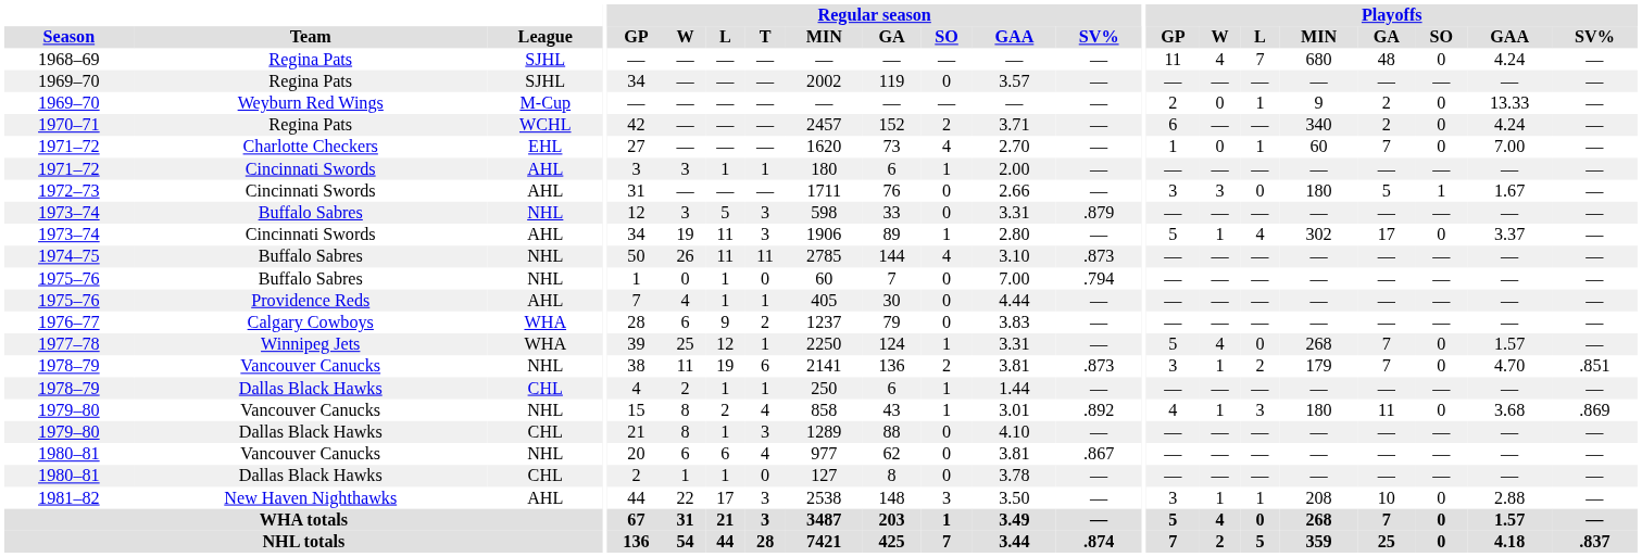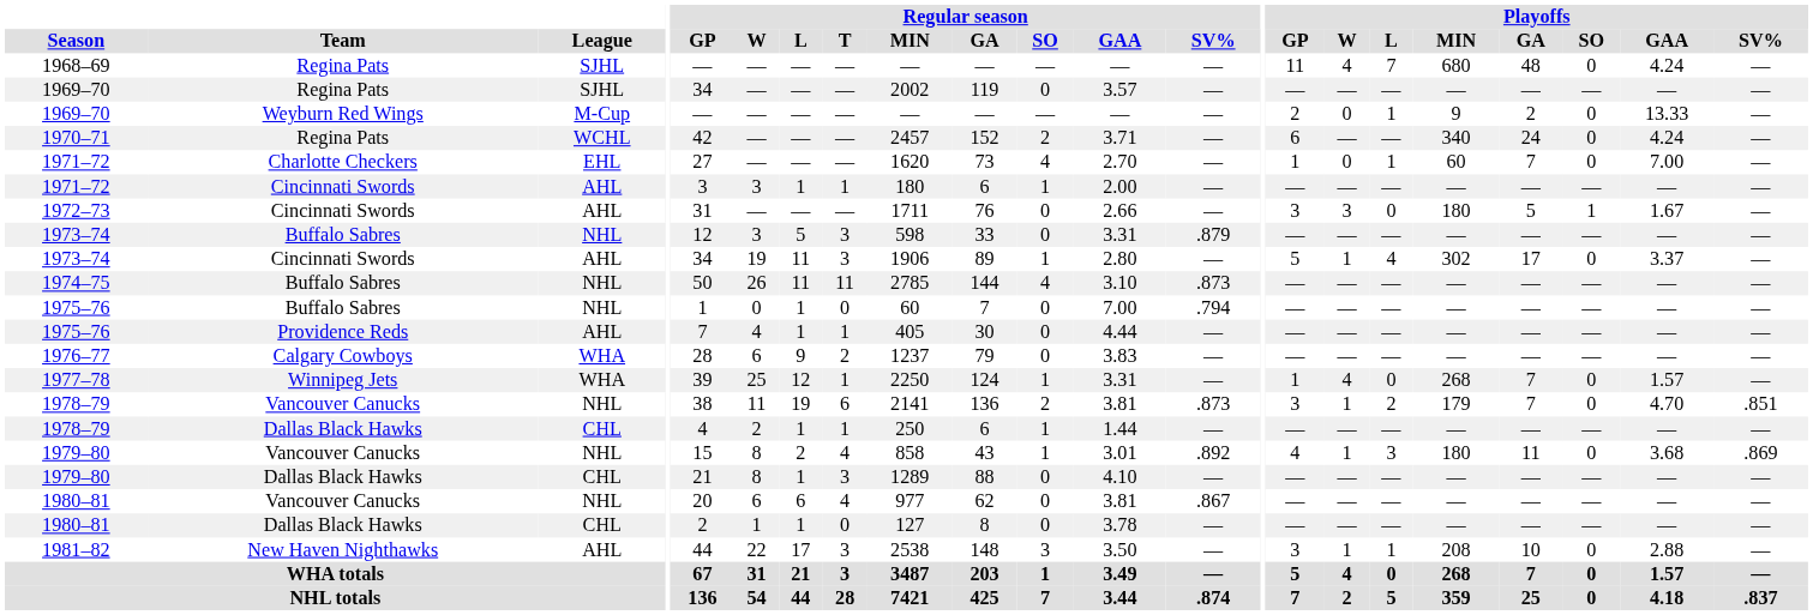 <table border="0" cellpadding="1" cellspacing="0" style="width:75%; text-align:center;">
 <tr bgcolor="#e0e0e0">
 <th colspan="3" bgcolor="#ffffff"></th>
 <th rowspan="99" bgcolor="#ffffff"></th>
 <th colspan="9" bgcolor="#e0e0e0"><a href='#'>Regular season</a></th>
 <th rowspan="99" bgcolor="#ffffff"></th>
 <th colspan="8" bgcolor="#e0e0e0"><a href='#'>Playoffs</a></th>
 </tr>
 <tr bgcolor="#e0e0e0">
 <th><a href='#'>Season</a></th>
 <th>Team</th>
 <th>League</th>
 <th>GP</th>
 <th>W</th>
 <th>L</th>
 <th>T</th>
 <th>MIN</th>
 <th>GA</th>
 <th><a href='#'>SO</a></th>
 <th><a href='#'>GAA</a></th>
 <th><a href='#'>SV%</a></th>
 <th>GP</th>
 <th>W</th>
 <th>L</th>
 <th>MIN</th>
 <th>GA</th>
 <th>SO</th>
 <th>GAA</th>
 <th>SV%</th>
 </tr>
 <tr>
 <td>1968–69</td>
 <td><a href='#'>Regina Pats</a></td>
 <td><a href='#'>SJHL</a></td>
 <td>—</td>
 <td>—</td>
 <td>—</td>
 <td>—</td>
 <td>—</td>
 <td>—</td>
 <td>—</td>
 <td>—</td>
 <td>—</td>
 <td>11</td>
 <td>4</td>
 <td>7</td>
 <td>680</td>
 <td>48</td>
 <td>0</td>
 <td>4.24</td>
 <td>—</td>
 </tr>
 <tr bgcolor="#f0f0f0">
 <td>1969–70</td>
 <td>Regina Pats</td>
 <td>SJHL</td>
 <td>34</td>
 <td>—</td>
 <td>—</td>
 <td>—</td>
 <td>2002</td>
 <td>119</td>
 <td>0</td>
 <td>3.57</td>
 <td>—</td>
 <td>—</td>
 <td>—</td>
 <td>—</td>
 <td>—</td>
 <td>—</td>
 <td>—</td>
 <td>—</td>
 <td>—</td>
 </tr>
 <tr>
 <td><a href='#'>1969–70</a></td>
 <td><a href='#'>Weyburn Red Wings</a></td>
 <td><a href='#'>M-Cup</a></td>
 <td>—</td>
 <td>—</td>
 <td>—</td>
 <td>—</td>
 <td>—</td>
 <td>—</td>
 <td>—</td>
 <td>—</td>
 <td>—</td>
 <td>2</td>
 <td>0</td>
 <td>1</td>
 <td>9</td>
 <td>2</td>
 <td>0</td>
 <td>13.33</td>
 <td>—</td>
 </tr>
 <tr bgcolor="#f0f0f0">
 <td><a href='#'>1970–71</a></td>
 <td>Regina Pats</td>
 <td><a href='#'>WCHL</a></td>
 <td>42</td>
 <td>—</td>
 <td>—</td>
 <td>—</td>
 <td>2457</td>
 <td>152</td>
 <td>2</td>
 <td>3.71</td>
 <td>—</td>
 <td>6</td>
 <td>—</td>
 <td>—</td>
 <td>340</td>
-<td>2</td>
+<td>24</td>
 <td>0</td>
 <td>4.24</td>
 <td>—</td>
 </tr>
 <tr>
 <td><a href='#'>1971–72</a></td>
 <td><a href='#'>Charlotte Checkers</a></td>
 <td><a href='#'>EHL</a></td>
 <td>27</td>
 <td>—</td>
 <td>—</td>
 <td>—</td>
 <td>1620</td>
 <td>73</td>
 <td>4</td>
 <td>2.70</td>
 <td>—</td>
 <td>1</td>
 <td>0</td>
 <td>1</td>
 <td>60</td>
 <td>7</td>
 <td>0</td>
 <td>7.00</td>
 <td>—</td>
 </tr>
 <tr bgcolor="#f0f0f0">
 <td><a href='#'>1971–72</a></td>
 <td><a href='#'>Cincinnati Swords</a></td>
 <td><a href='#'>AHL</a></td>
 <td>3</td>
 <td>3</td>
 <td>1</td>
 <td>1</td>
 <td>180</td>
 <td>6</td>
 <td>1</td>
 <td>2.00</td>
 <td>—</td>
 <td>—</td>
 <td>—</td>
 <td>—</td>
 <td>—</td>
 <td>—</td>
 <td>—</td>
 <td>—</td>
 <td>—</td>
 </tr>
 <tr>
 <td><a href='#'>1972–73</a></td>
 <td>Cincinnati Swords</td>
 <td>AHL</td>
 <td>31</td>
 <td>—</td>
 <td>—</td>
 <td>—</td>
 <td>1711</td>
 <td>76</td>
 <td>0</td>
 <td>2.66</td>
 <td>—</td>
 <td>3</td>
 <td>3</td>
 <td>0</td>
 <td>180</td>
 <td>5</td>
 <td>1</td>
 <td>1.67</td>
 <td>—</td>
 </tr>
 <tr bgcolor="#f0f0f0">
 <td><a href='#'>1973–74</a></td>
 <td><a href='#'>Buffalo Sabres</a></td>
 <td><a href='#'>NHL</a></td>
 <td>12</td>
 <td>3</td>
 <td>5</td>
 <td>3</td>
 <td>598</td>
 <td>33</td>
 <td>0</td>
 <td>3.31</td>
 <td>.879</td>
 <td>—</td>
 <td>—</td>
 <td>—</td>
 <td>—</td>
 <td>—</td>
 <td>—</td>
 <td>—</td>
 <td>—</td>
 </tr>
 <tr>
 <td><a href='#'>1973–74</a></td>
 <td>Cincinnati Swords</td>
 <td>AHL</td>
 <td>34</td>
 <td>19</td>
 <td>11</td>
 <td>3</td>
 <td>1906</td>
 <td>89</td>
 <td>1</td>
 <td>2.80</td>
 <td>—</td>
 <td>5</td>
 <td>1</td>
 <td>4</td>
 <td>302</td>
 <td>17</td>
 <td>0</td>
 <td>3.37</td>
 <td>—</td>
 </tr>
 <tr bgcolor="#f0f0f0">
 <td><a href='#'>1974–75</a></td>
 <td>Buffalo Sabres</td>
 <td>NHL</td>
 <td>50</td>
 <td>26</td>
 <td>11</td>
 <td>11</td>
 <td>2785</td>
 <td>144</td>
 <td>4</td>
 <td>3.10</td>
 <td>.873</td>
 <td>—</td>
 <td>—</td>
 <td>—</td>
 <td>—</td>
 <td>—</td>
 <td>—</td>
 <td>—</td>
 <td>—</td>
 </tr>
 <tr>
 <td><a href='#'>1975–76</a></td>
 <td>Buffalo Sabres</td>
 <td>NHL</td>
 <td>1</td>
 <td>0</td>
 <td>1</td>
 <td>0</td>
 <td>60</td>
 <td>7</td>
 <td>0</td>
 <td>7.00</td>
 <td>.794</td>
 <td>—</td>
 <td>—</td>
 <td>—</td>
 <td>—</td>
 <td>—</td>
 <td>—</td>
 <td>—</td>
 <td>—</td>
 </tr>
 <tr bgcolor="#f0f0f0">
 <td><a href='#'>1975–76</a></td>
 <td><a href='#'>Providence Reds</a></td>
 <td>AHL</td>
 <td>7</td>
 <td>4</td>
 <td>1</td>
 <td>1</td>
 <td>405</td>
 <td>30</td>
 <td>0</td>
 <td>4.44</td>
 <td>—</td>
 <td>—</td>
 <td>—</td>
 <td>—</td>
 <td>—</td>
 <td>—</td>
 <td>—</td>
 <td>—</td>
 <td>—</td>
 </tr>
 <tr>
 <td><a href='#'>1976–77</a></td>
 <td><a href='#'>Calgary Cowboys</a></td>
 <td><a href='#'>WHA</a></td>
 <td>28</td>
 <td>6</td>
 <td>9</td>
 <td>2</td>
 <td>1237</td>
 <td>79</td>
 <td>0</td>
 <td>3.83</td>
 <td>—</td>
 <td>—</td>
 <td>—</td>
 <td>—</td>
 <td>—</td>
 <td>—</td>
 <td>—</td>
 <td>—</td>
 <td>—</td>
 </tr>
 <tr bgcolor="#f0f0f0">
 <td><a href='#'>1977–78</a></td>
 <td><a href='#'>Winnipeg Jets</a></td>
 <td>WHA</td>
 <td>39</td>
 <td>25</td>
 <td>12</td>
 <td>1</td>
 <td>2250</td>
 <td>124</td>
 <td>1</td>
 <td>3.31</td>
 <td>—</td>
-<td>5</td>
+<td>1</td>
 <td>4</td>
 <td>0</td>
 <td>268</td>
 <td>7</td>
 <td>0</td>
 <td>1.57</td>
 <td>—</td>
 </tr>
 <tr>
 <td><a href='#'>1978–79</a></td>
 <td><a href='#'>Vancouver Canucks</a></td>
 <td>NHL</td>
 <td>38</td>
 <td>11</td>
 <td>19</td>
 <td>6</td>
 <td>2141</td>
 <td>136</td>
 <td>2</td>
 <td>3.81</td>
 <td>.873</td>
 <td>3</td>
 <td>1</td>
 <td>2</td>
 <td>179</td>
 <td>7</td>
 <td>0</td>
 <td>4.70</td>
 <td>.851</td>
 </tr>
 <tr bgcolor="#f0f0f0">
 <td><a href='#'>1978–79</a></td>
 <td><a href='#'>Dallas Black Hawks</a></td>
 <td><a href='#'>CHL</a></td>
 <td>4</td>
 <td>2</td>
 <td>1</td>
 <td>1</td>
 <td>250</td>
 <td>6</td>
 <td>1</td>
 <td>1.44</td>
 <td>—</td>
 <td>—</td>
 <td>—</td>
 <td>—</td>
 <td>—</td>
 <td>—</td>
 <td>—</td>
 <td>—</td>
 <td>—</td>
 </tr>
 <tr>
 <td><a href='#'>1979–80</a></td>
 <td>Vancouver Canucks</td>
 <td>NHL</td>
 <td>15</td>
 <td>8</td>
 <td>2</td>
 <td>4</td>
 <td>858</td>
 <td>43</td>
 <td>1</td>
 <td>3.01</td>
 <td>.892</td>
 <td>4</td>
 <td>1</td>
 <td>3</td>
 <td>180</td>
 <td>11</td>
 <td>0</td>
 <td>3.68</td>
 <td>.869</td>
 </tr>
 <tr bgcolor="#f0f0f0">
 <td><a href='#'>1979–80</a></td>
 <td>Dallas Black Hawks</td>
 <td>CHL</td>
 <td>21</td>
 <td>8</td>
 <td>1</td>
 <td>3</td>
 <td>1289</td>
 <td>88</td>
 <td>0</td>
 <td>4.10</td>
 <td>—</td>
 <td>—</td>
 <td>—</td>
 <td>—</td>
 <td>—</td>
 <td>—</td>
 <td>—</td>
 <td>—</td>
 <td>—</td>
 </tr>
 <tr>
 <td><a href='#'>1980–81</a></td>
 <td>Vancouver Canucks</td>
 <td>NHL</td>
 <td>20</td>
 <td>6</td>
 <td>6</td>
 <td>4</td>
 <td>977</td>
 <td>62</td>
 <td>0</td>
 <td>3.81</td>
 <td>.867</td>
 <td>—</td>
 <td>—</td>
 <td>—</td>
 <td>—</td>
 <td>—</td>
 <td>—</td>
 <td>—</td>
 <td>—</td>
 </tr>
 <tr bgcolor="#f0f0f0">
 <td><a href='#'>1980–81</a></td>
 <td>Dallas Black Hawks</td>
 <td>CHL</td>
 <td>2</td>
 <td>1</td>
 <td>1</td>
 <td>0</td>
 <td>127</td>
 <td>8</td>
 <td>0</td>
 <td>3.78</td>
 <td>—</td>
 <td>—</td>
 <td>—</td>
 <td>—</td>
 <td>—</td>
 <td>—</td>
 <td>—</td>
 <td>—</td>
 <td>—</td>
 </tr>
 <tr>
 <td><a href='#'>1981–82</a></td>
 <td><a href='#'>New Haven Nighthawks</a></td>
 <td>AHL</td>
 <td>44</td>
 <td>22</td>
 <td>17</td>
 <td>3</td>
 <td>2538</td>
 <td>148</td>
 <td>3</td>
 <td>3.50</td>
 <td>—</td>
 <td>3</td>
 <td>1</td>
 <td>1</td>
 <td>208</td>
 <td>10</td>
 <td>0</td>
 <td>2.88</td>
 <td>—</td>
 </tr>
 <tr bgcolor="#e0e0e0">
 <th colspan="3">WHA totals</th>
 <th>67</th>
 <th>31</th>
 <th>21</th>
 <th>3</th>
 <th>3487</th>
 <th>203</th>
 <th>1</th>
 <th>3.49</th>
 <th>—</th>
 <th>5</th>
 <th>4</th>
 <th>0</th>
 <th>268</th>
 <th>7</th>
 <th>0</th>
 <th>1.57</th>
 <th>—</th>
 </tr>
 <tr bgcolor="#e0e0e0">
 <th colspan="3">NHL totals</th>
 <th>136</th>
 <th>54</th>
 <th>44</th>
 <th>28</th>
 <th>7421</th>
 <th>425</th>
 <th>7</th>
 <th>3.44</th>
 <th>.874</th>
 <th>7</th>
 <th>2</th>
 <th>5</th>
 <th>359</th>
 <th>25</th>
 <th>0</th>
 <th>4.18</th>
 <th>.837</th>
 </tr>
 </table>
